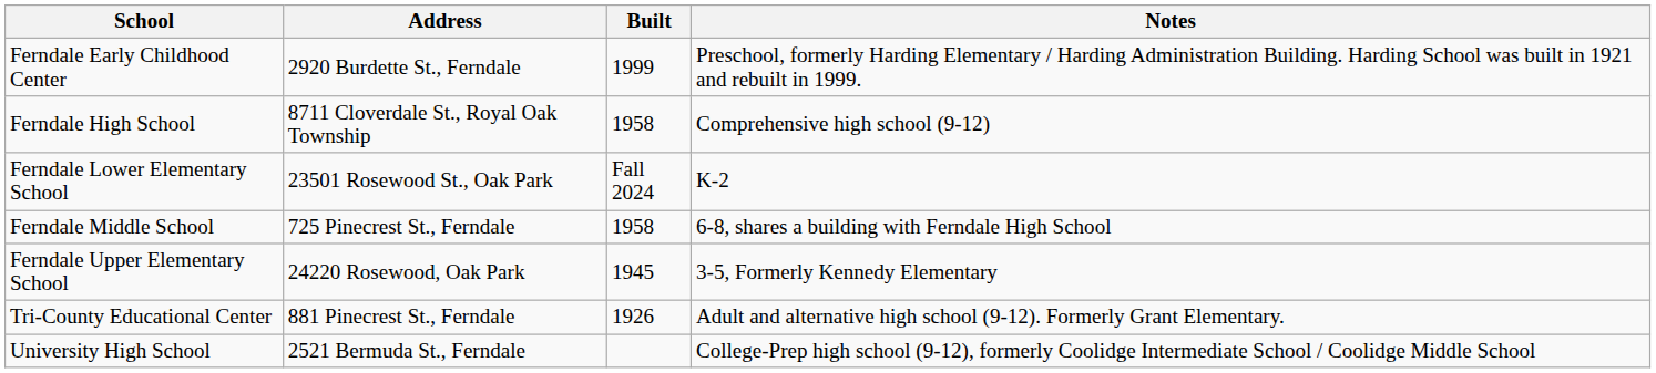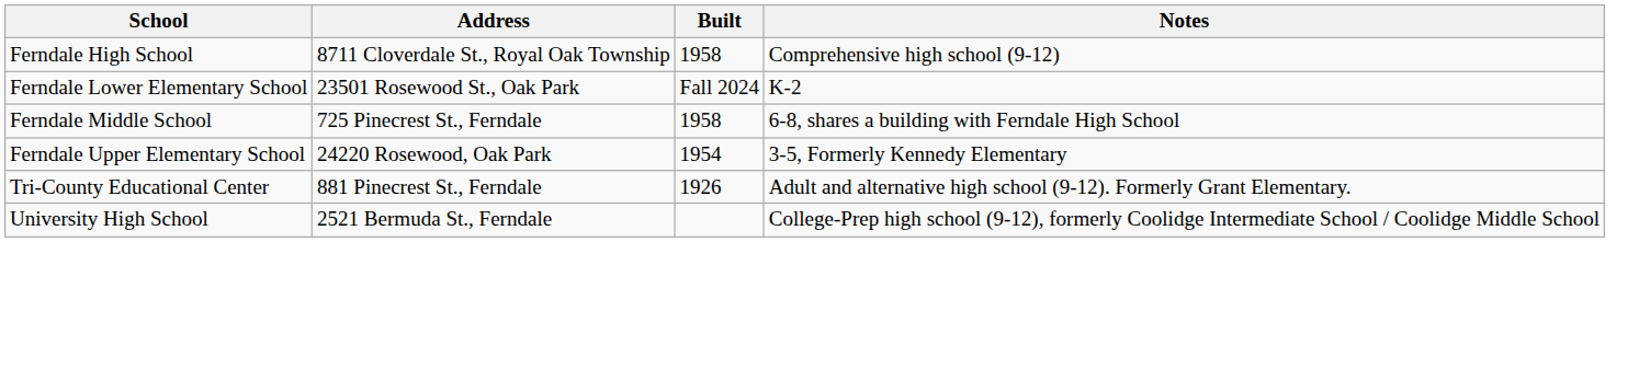 <table class="wikitable">
 <tr>
 <th>School</th>
 <th>Address</th>
 <th>Built</th>
 <th>Notes</th>
-</tr>
-<tr>
-<td>Ferndale Early Childhood Center</td>
-<td>2920 Burdette St., Ferndale</td>
-<td>1999</td>
-<td>Preschool, formerly Harding Elementary / Harding Administration Building. Harding School was built in 1921 and rebuilt in 1999.</td>
 </tr>
 <tr>
 <td>Ferndale High School</td>
 <td>8711 Cloverdale St., Royal Oak Township</td>
 <td>1958</td>
 <td>Comprehensive high school (9-12)</td>
 </tr>
 <tr>
 <td>Ferndale Lower Elementary School</td>
 <td>23501 Rosewood St., Oak Park</td>
 <td>Fall 2024</td>
 <td>K-2</td>
 </tr>
 <tr>
 <td>Ferndale Middle School</td>
 <td>725 Pinecrest St., Ferndale</td>
 <td>1958</td>
 <td>6-8, shares a building with Ferndale High School</td>
 </tr>
 <tr>
 <td>Ferndale Upper Elementary School</td>
 <td>24220 Rosewood, Oak Park</td>
-<td>1945</td>
+<td>1954</td>
 <td>3-5, Formerly Kennedy Elementary</td>
 </tr>
 <tr>
 <td>Tri-County Educational Center</td>
 <td>881 Pinecrest St., Ferndale</td>
 <td>1926</td>
 <td>Adult and alternative high school (9-12). Formerly Grant Elementary.</td>
 </tr>
 <tr>
 <td>University High School</td>
 <td>2521 Bermuda St., Ferndale</td>
 <td></td>
 <td>College-Prep high school (9-12), formerly Coolidge Intermediate School / Coolidge Middle School</td>
 </tr>
 </table>
